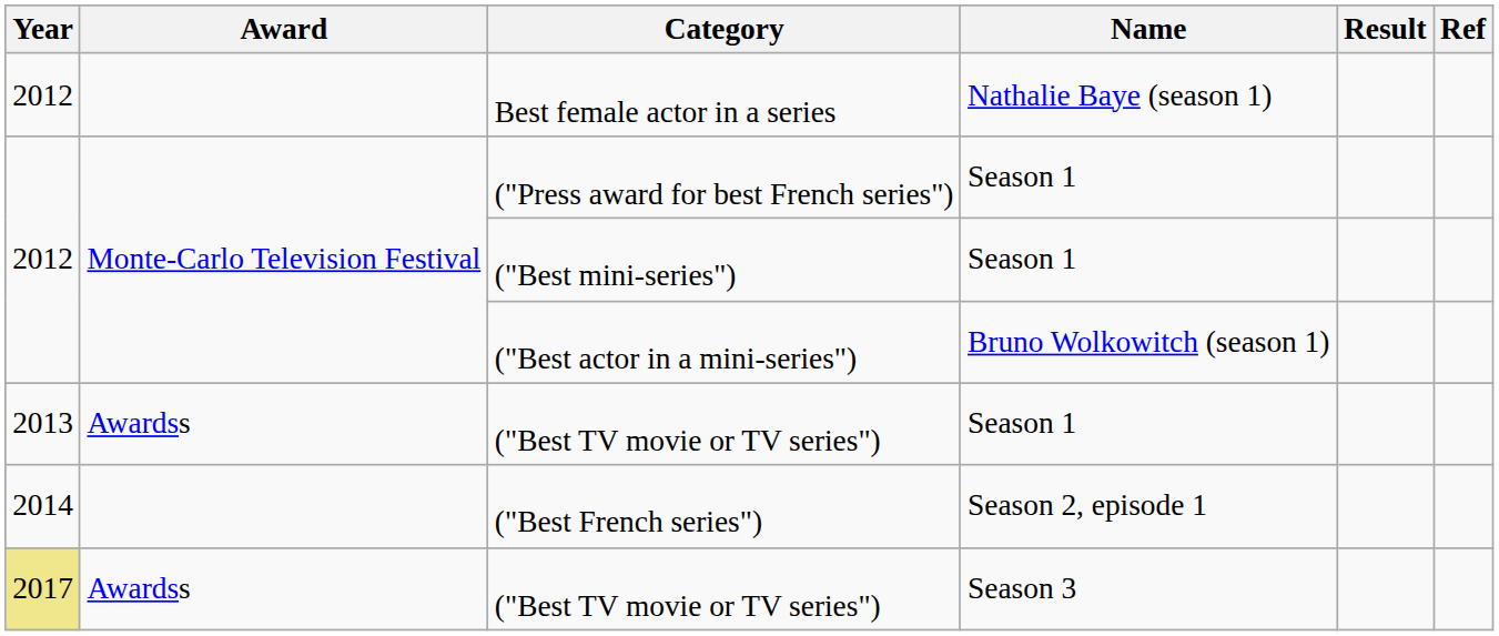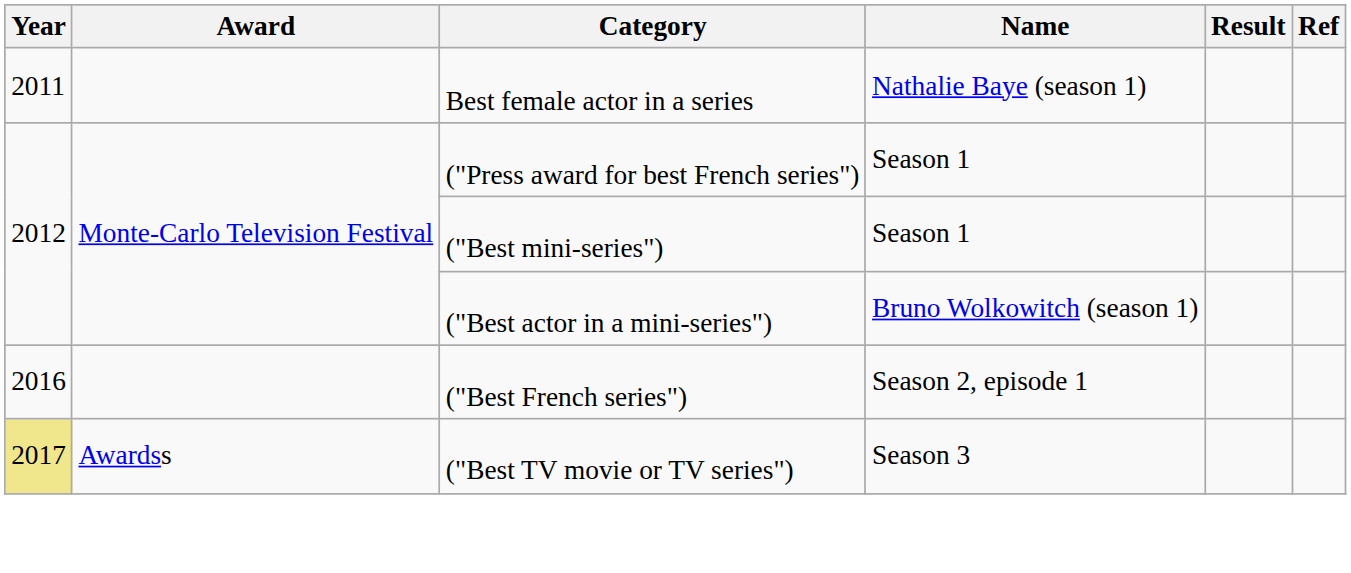 <table class="wikitable">
 <tr>
 <th>Year</th>
 <th>Award</th>
 <th>Category</th>
 <th>Name</th>
 <th>Result</th>
 <th>Ref</th>
 </tr>
 <tr>
-<td>2012</td>
+<td>2011</td>
 <td></td>
 <td><em></em><br>Best female actor in a series</td>
 <td><a href='#'>Nathalie Baye</a> (season 1)</td>
 <td></td>
 <td></td>
 </tr>
 <tr>
 <td rowspan="3">2012</td>
 <td rowspan="3"><a href='#'>Monte-Carlo Television Festival</a></td>
 <td><em></em><br>("Press award for best French series")</td>
 <td>Season 1</td>
 <td></td>
 <td></td>
 </tr>
 <tr>
 <td><em></em><br>("Best mini-series")</td>
 <td>Season 1</td>
 <td></td>
 <td></td>
 </tr>
 <tr>
 <td><em></em><br>("Best actor in a mini-series")</td>
 <td><a href='#'>Bruno Wolkowitch</a> (season 1)</td>
 <td></td>
 <td></td>
 </tr>
 <tr>
-<td>2013</td>
-<td><a href='#'> Awards</a>s</td>
-<td><em></em><br>("Best TV movie or TV series")</td>
-<td>Season 1</td>
-<td></td>
-<td></td>
-</tr>
-<tr>
-<td>2014</td>
+<td>2016</td>
 <td></td>
 <td><em></em><br>("Best French series")</td>
 <td>Season 2, episode 1</td>
 <td></td>
 <td></td>
 </tr>
 <tr>
 <td style="background: khaki;">2017</td>
 <td><a href='#'> Awards</a>s</td>
 <td><em></em><br>("Best TV movie or TV series")</td>
 <td>Season 3</td>
 <td></td>
 <td></td>
 </tr>
 </table>
